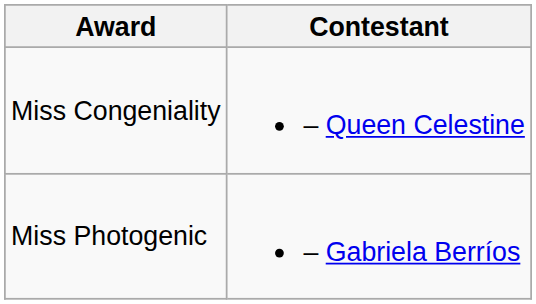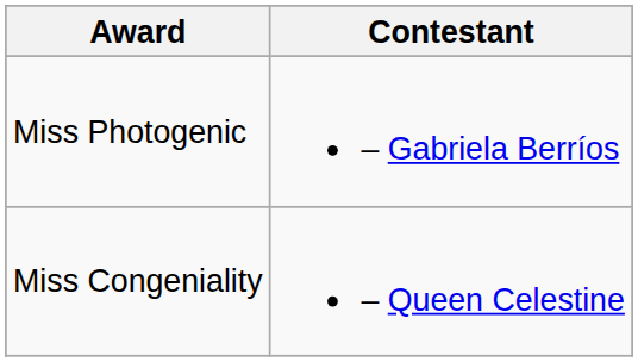 <table class="wikitable sortable" style="font-size:95%;">
 <tr>
 <th>Award</th>
 <th>Contestant</th>
 </tr>
 <tr>
+<td>Miss Photogenic</td>
+<td><br><ul><li> – <a href='#'>Gabriela Berríos</a></li></ul></td>
+</tr>
+<tr>
 <td>Miss Congeniality</td>
 <td><br><ul><li> – <a href='#'>Queen Celestine</a></li></ul></td>
 </tr>
-<tr>
-<td>Miss Photogenic</td>
-<td><br><ul><li> – <a href='#'>Gabriela Berríos</a></li></ul></td>
-</tr>
 </table>
